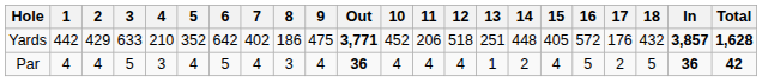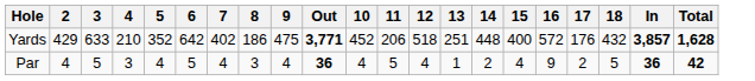 <table class="wikitable" style="text-align:center">
 <tr>
 <th align="left">Hole</th>
-<th>1</th>
 <th>2</th>
 <th>3</th>
 <th>4</th>
 <th>5</th>
 <th>6</th>
 <th>7</th>
 <th>8</th>
 <th>9</th>
 <th>Out</th>
 <th>10</th>
 <th>11</th>
 <th>12</th>
 <th>13</th>
 <th>14</th>
 <th>15</th>
 <th>16</th>
 <th>17</th>
 <th>18</th>
 <th>In</th>
 <th>Total</th>
 </tr>
 <tr>
 <td align="center">Yards</td>
-<td>442</td>
 <td>429</td>
 <td>633</td>
 <td>210</td>
 <td>352</td>
 <td>642</td>
 <td>402</td>
 <td>186</td>
 <td>475</td>
 <td><strong>3,771</strong></td>
 <td>452</td>
 <td>206</td>
 <td>518</td>
 <td>251</td>
 <td>448</td>
-<td>405</td>
+<td>400</td>
 <td>572</td>
 <td>176</td>
 <td>432</td>
 <td><strong>3,857</strong></td>
 <td><strong>1,628</strong></td>
 </tr>
 <tr>
 <td align="center">Par</td>
-<td>4</td>
 <td>4</td>
 <td>5</td>
 <td>3</td>
 <td>4</td>
 <td>5</td>
 <td>4</td>
 <td>3</td>
 <td>4</td>
 <td><strong>36</strong></td>
 <td>4</td>
-<td>4</td>
+<td>5</td>
 <td>4</td>
 <td>1</td>
 <td>2</td>
 <td>4</td>
-<td>5</td>
+<td>9</td>
 <td>2</td>
 <td>5</td>
 <td><strong>36</strong></td>
 <td><strong>42</strong></td>
 </tr>
 </table>
